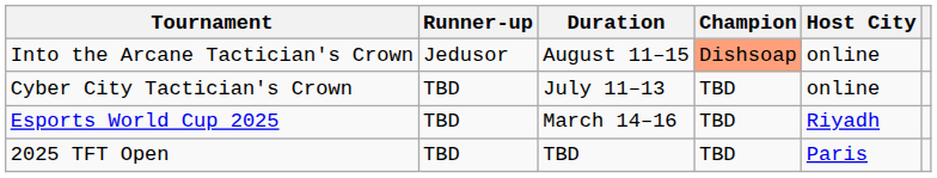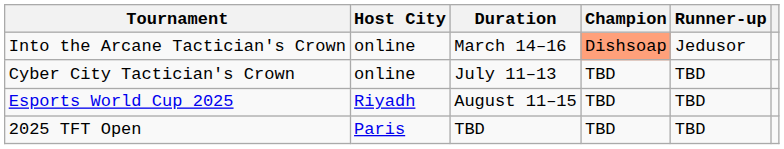 <table class="wikitable">
 <tr>
 <th>Tournament</th>
-<th>Runner-up</th>
+<th>Host City</th>
 <th>Duration</th>
 <th>Champion</th>
-<th>Host City</th>
+<th>Runner-up</th>
 <th></th>
 </tr>
 <tr>
 <td>Into the Arcane Tactician's Crown</td>
+<td>online</td>
+<td>March 14–16</td>
+<td style="background: lightsalmon;"> Dishsoap</td>
 <td> Jedusor</td>
-<td>August 11–15</td>
-<td style="background: lightsalmon;"> Dishsoap</td>
-<td>online</td>
 <td></td>
 </tr>
 <tr>
 <td>Cyber City Tactician's Crown</td>
-<td>TBD</td>
+<td>online</td>
 <td>July 11–13</td>
 <td>TBD</td>
-<td>online</td>
+<td>TBD</td>
 <td></td>
 </tr>
 <tr>
 <td><a href='#'>Esports World Cup 2025</a></td>
+<td> <a href='#'>Riyadh</a></td>
+<td>August 11–15</td>
 <td>TBD</td>
-<td>March 14–16</td>
 <td>TBD</td>
-<td> <a href='#'>Riyadh</a></td>
 <td></td>
 </tr>
 <tr>
 <td>2025 TFT Open</td>
+<td> <a href='#'>Paris</a></td>
 <td>TBD</td>
 <td>TBD</td>
 <td>TBD</td>
-<td> <a href='#'>Paris</a></td>
 <td></td>
 </tr>
 </table>
